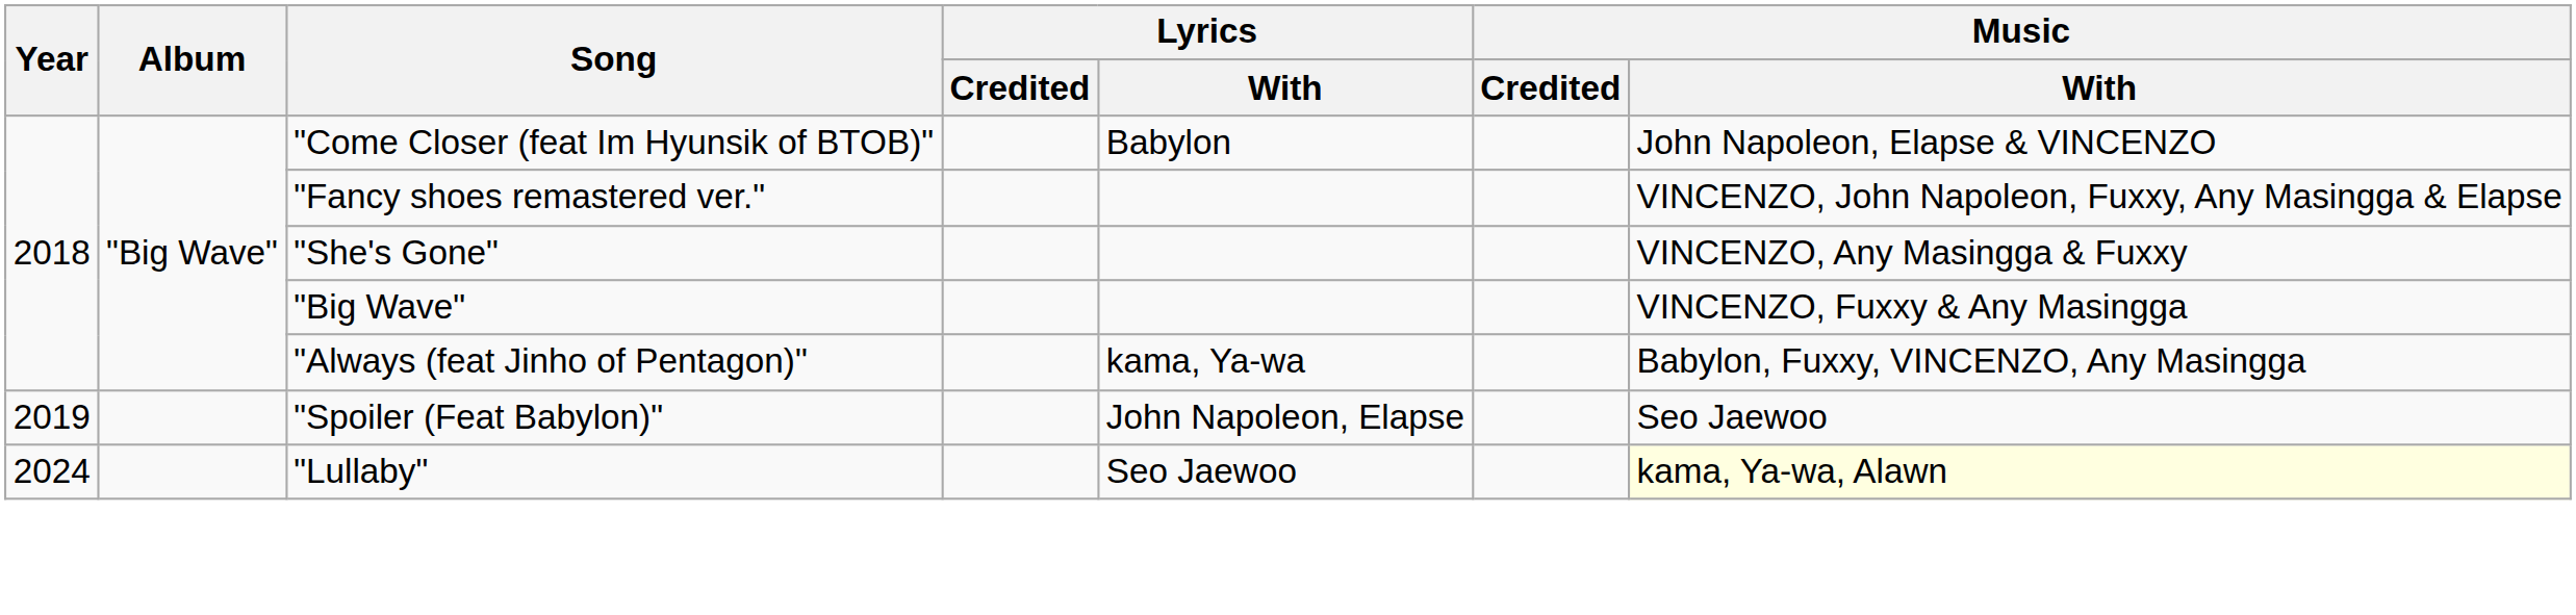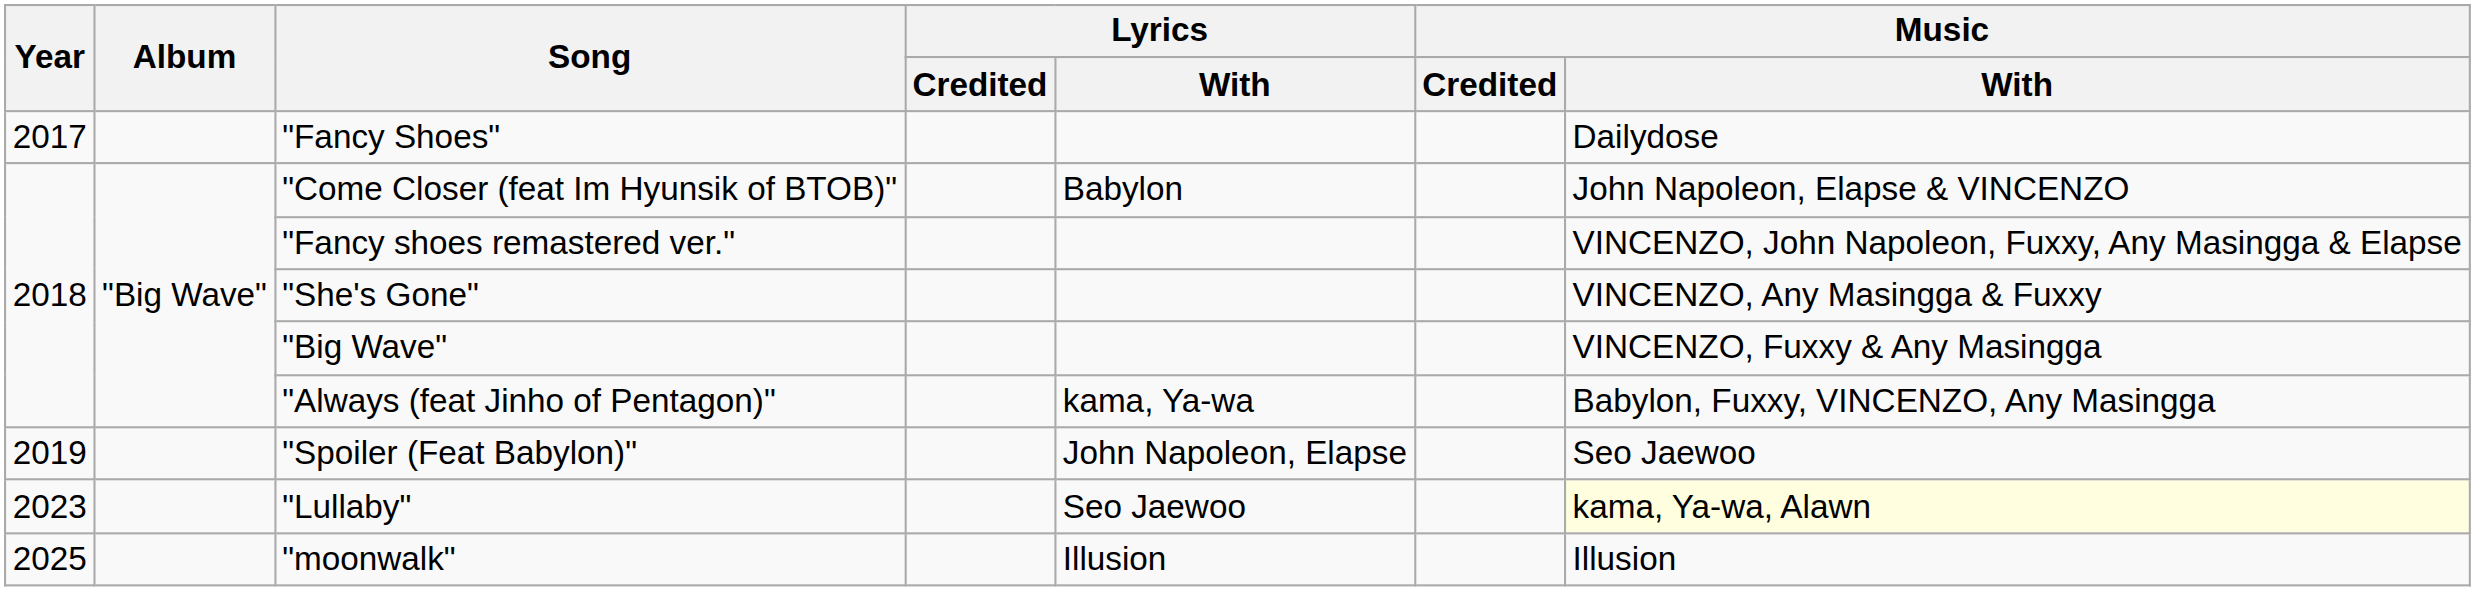 <table class="wikitable">
 <tr>
 <th rowspan="2">Year</th>
 <th rowspan="2">Album</th>
 <th rowspan="2">Song</th>
 <th colspan="2">Lyrics</th>
 <th colspan="2">Music</th>
 </tr>
 <tr>
 <th>Credited</th>
 <th>With</th>
 <th>Credited</th>
 <th>With</th>
+</tr>
+<tr>
+<td>2017</td>
+<td></td>
+<td>"Fancy Shoes"</td>
+<td></td>
+<td></td>
+<td></td>
+<td>Dailydose</td>
 </tr>
 <tr>
 <td rowspan="5">2018</td>
 <td rowspan="5">"Big Wave"</td>
 <td>"Come Closer (feat Im Hyunsik of BTOB)"</td>
 <td></td>
 <td>Babylon</td>
 <td></td>
 <td>John Napoleon, Elapse & VINCENZO</td>
 </tr>
 <tr>
 <td>"Fancy shoes remastered ver."</td>
 <td></td>
 <td></td>
 <td></td>
 <td>VINCENZO, John Napoleon, Fuxxy, Any Masingga & Elapse</td>
 </tr>
 <tr>
 <td>"She's Gone"</td>
 <td></td>
 <td></td>
 <td></td>
 <td>VINCENZO, Any Masingga & Fuxxy</td>
 </tr>
 <tr>
 <td>"Big Wave"</td>
 <td></td>
 <td></td>
 <td></td>
 <td>VINCENZO, Fuxxy & Any Masingga</td>
 </tr>
 <tr>
 <td>"Always (feat Jinho of Pentagon)"</td>
 <td></td>
 <td>kama, Ya-wa</td>
 <td></td>
 <td>Babylon, Fuxxy, VINCENZO, Any Masingga</td>
 </tr>
 <tr>
 <td>2019</td>
 <td></td>
 <td>"Spoiler (Feat Babylon)"</td>
 <td></td>
 <td>John Napoleon, Elapse</td>
 <td></td>
 <td>Seo Jaewoo</td>
 </tr>
 <tr>
-<td>2024</td>
+<td>2023</td>
 <td></td>
 <td>"Lullaby"</td>
 <td></td>
 <td>Seo Jaewoo</td>
 <td></td>
 <td style="background: lightyellow;">kama, Ya-wa, Alawn</td>
 </tr>
+<tr>
+<td>2025</td>
+<td></td>
+<td>"moonwalk"</td>
+<td></td>
+<td>Illusion</td>
+<td></td>
+<td>Illusion</td>
+</tr>
 </table>
